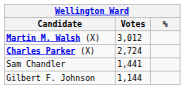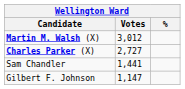 <table class="wikitable">
 <tr>
 <th colspan="3"><a href='#'>Wellington Ward</a></th>
 </tr>
 <tr>
 <th style="width: 170px">Candidate</th>
 <th style="width: 50px">Votes</th>
 <th style="width: 40px">%</th>
 </tr>
 <tr>
 <td><strong><a href='#'>Martin M. Walsh</a></strong> (X)</td>
 <td>3,012</td>
 <td></td>
 </tr>
 <tr>
 <td><strong><a href='#'>Charles Parker</a></strong> (X)</td>
-<td>2,724</td>
+<td>2,727</td>
 <td></td>
 </tr>
 <tr>
 <td>Sam Chandler</td>
 <td>1,441</td>
 <td></td>
 </tr>
 <tr>
 <td>Gilbert F. Johnson</td>
-<td>1,144</td>
+<td>1,147</td>
 <td></td>
 </tr>
 </table>
